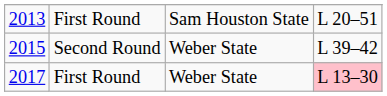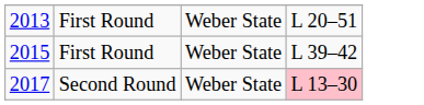 <table class="wikitable">
 <tr>
 </tr>
 <tr>
 <td><a href='#'>2013</a></td>
 <td>First Round</td>
-<td>Sam Houston State</td>
+<td>Weber State</td>
 <td>L 20–51</td>
 </tr>
 <tr>
 <td><a href='#'>2015</a></td>
-<td>Second Round</td>
+<td>First Round</td>
 <td>Weber State</td>
 <td>L 39–42</td>
 </tr>
 <tr>
 <td><a href='#'>2017</a></td>
-<td>First Round</td>
+<td>Second Round</td>
 <td>Weber State</td>
 <td style="background: pink;">L 13–30</td>
 </tr>
 </table>
